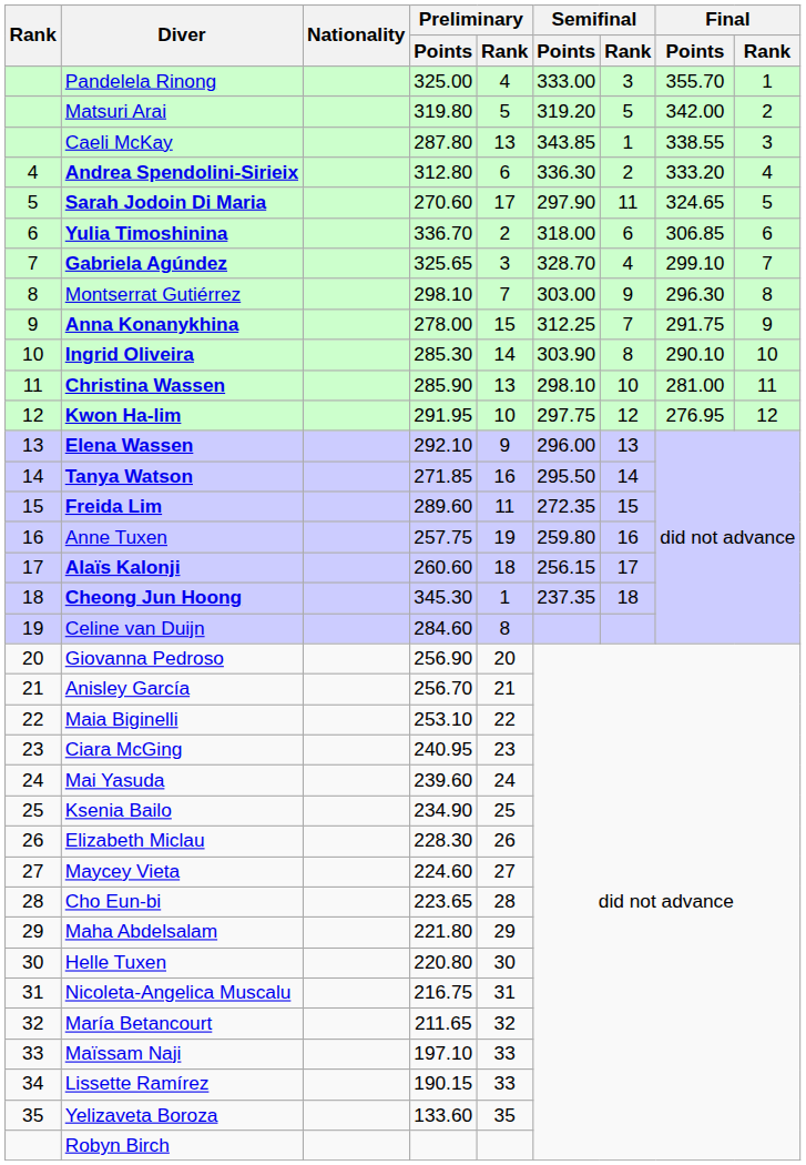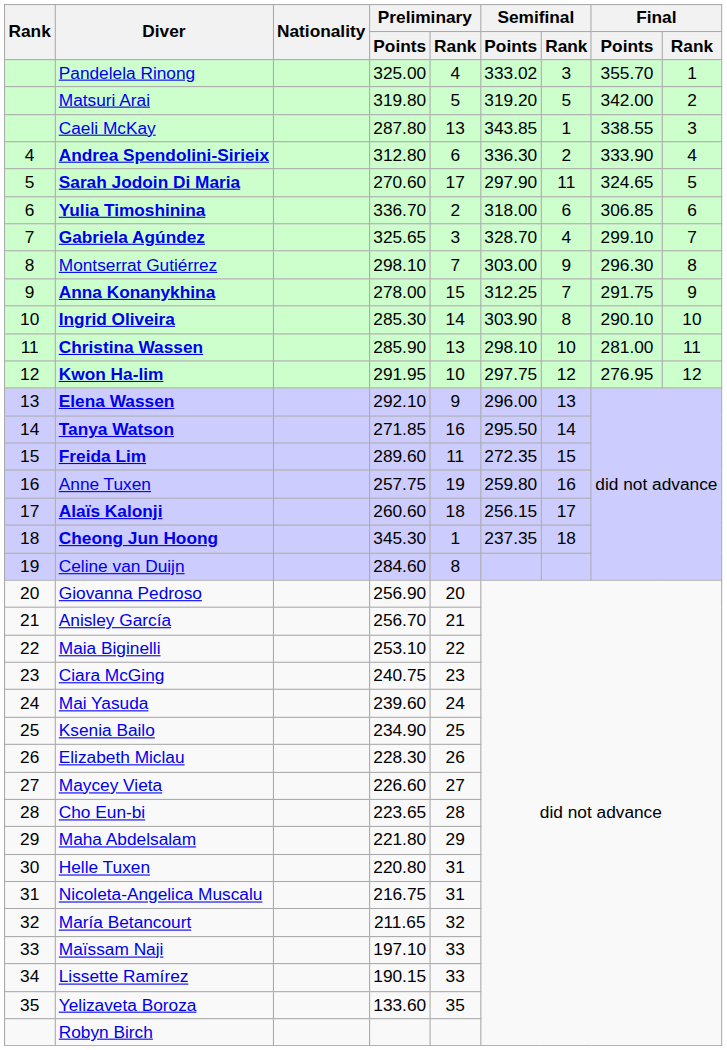 <table class="wikitable sortable" style="text-align:center">
 <tr>
 <th rowspan=2>Rank</th>
 <th rowspan=2>Diver</th>
 <th rowspan=2>Nationality</th>
 <th colspan=2>Preliminary</th>
 <th colspan=2>Semifinal</th>
 <th colspan=2>Final</th>
 </tr>
 <tr>
 <th>Points</th>
 <th>Rank</th>
 <th>Points</th>
 <th>Rank</th>
 <th>Points</th>
 <th>Rank</th>
 </tr>
 <tr bgcolor=ccffcc>
 <td></td>
 <td align=left><a href='#'>Pandelela Rinong</a></td>
 <td align=left></td>
 <td>325.00</td>
 <td>4</td>
-<td>333.00</td>
+<td>333.02</td>
 <td>3</td>
 <td>355.70</td>
 <td>1</td>
 </tr>
 <tr bgcolor=ccffcc>
 <td></td>
 <td align=left><a href='#'>Matsuri Arai</a></td>
 <td align=left></td>
 <td>319.80</td>
 <td>5</td>
 <td>319.20</td>
 <td>5</td>
 <td>342.00</td>
 <td>2</td>
 </tr>
 <tr bgcolor=ccffcc>
 <td></td>
 <td align=left><a href='#'>Caeli McKay</a></td>
 <td align=left></td>
 <td>287.80</td>
 <td>13</td>
 <td>343.85</td>
 <td>1</td>
 <td>338.55</td>
 <td>3</td>
 </tr>
 <tr bgcolor=ccffcc>
 <td>4</td>
 <td align=left><strong><a href='#'>Andrea Spendolini-Sirieix</a></strong></td>
 <td align=left></td>
 <td>312.80</td>
 <td>6</td>
 <td>336.30</td>
 <td>2</td>
-<td>333.20</td>
+<td>333.90</td>
 <td>4</td>
 </tr>
 <tr bgcolor=ccffcc>
 <td>5</td>
 <td align=left><strong><a href='#'>Sarah Jodoin Di Maria</a></strong></td>
 <td align=left></td>
 <td>270.60</td>
 <td>17</td>
 <td>297.90</td>
 <td>11</td>
 <td>324.65</td>
 <td>5</td>
 </tr>
 <tr bgcolor=ccffcc>
 <td>6</td>
 <td align=left><strong><a href='#'>Yulia Timoshinina</a></strong></td>
 <td align=left></td>
 <td>336.70</td>
 <td>2</td>
 <td>318.00</td>
 <td>6</td>
 <td>306.85</td>
 <td>6</td>
 </tr>
 <tr bgcolor=ccffcc>
 <td>7</td>
 <td align=left><strong><a href='#'>Gabriela Agúndez</a></strong></td>
 <td align=left></td>
 <td>325.65</td>
 <td>3</td>
 <td>328.70</td>
 <td>4</td>
 <td>299.10</td>
 <td>7</td>
 </tr>
 <tr bgcolor=ccffcc>
 <td>8</td>
 <td align=left><a href='#'>Montserrat Gutiérrez</a></td>
 <td align=left></td>
 <td>298.10</td>
 <td>7</td>
 <td>303.00</td>
 <td>9</td>
 <td>296.30</td>
 <td>8</td>
 </tr>
 <tr bgcolor=ccffcc>
 <td>9</td>
 <td align=left><strong><a href='#'>Anna Konanykhina</a></strong></td>
 <td align=left></td>
 <td>278.00</td>
 <td>15</td>
 <td>312.25</td>
 <td>7</td>
 <td>291.75</td>
 <td>9</td>
 </tr>
 <tr bgcolor=ccffcc>
 <td>10</td>
 <td align=left><strong><a href='#'>Ingrid Oliveira</a></strong></td>
 <td align=left></td>
 <td>285.30</td>
 <td>14</td>
 <td>303.90</td>
 <td>8</td>
 <td>290.10</td>
 <td>10</td>
 </tr>
 <tr bgcolor=ccffcc>
 <td>11</td>
 <td align=left><strong><a href='#'>Christina Wassen</a></strong></td>
 <td align=left></td>
 <td>285.90</td>
 <td>13</td>
 <td>298.10</td>
 <td>10</td>
 <td>281.00</td>
 <td>11</td>
 </tr>
 <tr bgcolor=ccffcc>
 <td>12</td>
 <td align=left><strong><a href='#'>Kwon Ha-lim</a></strong></td>
 <td align=left></td>
 <td>291.95</td>
 <td>10</td>
 <td>297.75</td>
 <td>12</td>
 <td>276.95</td>
 <td>12</td>
 </tr>
 <tr bgcolor=ccccff>
 <td>13</td>
 <td align=left><strong><a href='#'>Elena Wassen</a></strong></td>
 <td align=left></td>
 <td>292.10</td>
 <td>9</td>
 <td>296.00</td>
 <td>13</td>
 <td colspan=2 rowspan=7>did not advance</td>
 </tr>
 <tr bgcolor=ccccff>
 <td>14</td>
 <td align=left><strong><a href='#'>Tanya Watson</a></strong></td>
 <td align=left></td>
 <td>271.85</td>
 <td>16</td>
 <td>295.50</td>
 <td>14</td>
 </tr>
 <tr bgcolor=ccccff>
 <td>15</td>
 <td align=left><strong><a href='#'>Freida Lim</a></strong></td>
 <td align=left></td>
 <td>289.60</td>
 <td>11</td>
 <td>272.35</td>
 <td>15</td>
 </tr>
 <tr bgcolor=ccccff>
 <td>16</td>
 <td align=left><a href='#'>Anne Tuxen</a></td>
 <td align=left></td>
 <td>257.75</td>
 <td>19</td>
 <td>259.80</td>
 <td>16</td>
 </tr>
 <tr bgcolor=ccccff>
 <td>17</td>
 <td align=left><strong><a href='#'>Alaïs Kalonji</a></strong></td>
 <td align=left></td>
 <td>260.60</td>
 <td>18</td>
 <td>256.15</td>
 <td>17</td>
 </tr>
 <tr bgcolor=ccccff>
 <td>18</td>
 <td align=left><strong><a href='#'>Cheong Jun Hoong</a></strong></td>
 <td align=left></td>
 <td>345.30</td>
 <td>1</td>
 <td>237.35</td>
 <td>18</td>
 </tr>
 <tr bgcolor=ccccff>
 <td>19</td>
 <td align=left><a href='#'>Celine van Duijn</a></td>
 <td align=left></td>
 <td>284.60</td>
 <td>8</td>
 <td></td>
 <td></td>
 </tr>
 <tr>
 <td>20</td>
 <td align=left><a href='#'>Giovanna Pedroso</a></td>
 <td align=left></td>
 <td>256.90</td>
 <td>20</td>
 <td colspan=4 rowspan=17>did not advance</td>
 </tr>
 <tr>
 <td>21</td>
 <td align=left><a href='#'>Anisley García</a></td>
 <td align=left></td>
 <td>256.70</td>
 <td>21</td>
 </tr>
 <tr>
 <td>22</td>
 <td align=left><a href='#'>Maia Biginelli</a></td>
 <td align=left></td>
 <td>253.10</td>
 <td>22</td>
 </tr>
 <tr>
 <td>23</td>
 <td align=left><a href='#'>Ciara McGing</a></td>
 <td align=left></td>
-<td>240.95</td>
+<td>240.75</td>
 <td>23</td>
 </tr>
 <tr>
 <td>24</td>
 <td align=left><a href='#'>Mai Yasuda</a></td>
 <td align=left></td>
 <td>239.60</td>
 <td>24</td>
 </tr>
 <tr>
 <td>25</td>
 <td align=left><a href='#'>Ksenia Bailo</a></td>
 <td align=left></td>
 <td>234.90</td>
 <td>25</td>
 </tr>
 <tr>
 <td>26</td>
 <td align=left><a href='#'>Elizabeth Miclau</a></td>
 <td align=left></td>
 <td>228.30</td>
 <td>26</td>
 </tr>
 <tr>
 <td>27</td>
 <td align=left><a href='#'>Maycey Vieta</a></td>
 <td align=left></td>
-<td>224.60</td>
+<td>226.60</td>
 <td>27</td>
 </tr>
 <tr>
 <td>28</td>
 <td align=left><a href='#'>Cho Eun-bi</a></td>
 <td align=left></td>
 <td>223.65</td>
 <td>28</td>
 </tr>
 <tr>
 <td>29</td>
 <td align=left><a href='#'>Maha Abdelsalam</a></td>
 <td align=left></td>
 <td>221.80</td>
 <td>29</td>
 </tr>
 <tr>
 <td>30</td>
 <td align=left><a href='#'>Helle Tuxen</a></td>
 <td align=left></td>
 <td>220.80</td>
-<td>30</td>
+<td>31</td>
 </tr>
 <tr>
 <td>31</td>
 <td align=left><a href='#'>Nicoleta-Angelica Muscalu</a></td>
 <td align=left></td>
 <td>216.75</td>
 <td>31</td>
 </tr>
 <tr>
 <td>32</td>
 <td align=left><a href='#'>María Betancourt</a></td>
 <td align=left></td>
 <td>211.65</td>
 <td>32</td>
 </tr>
 <tr>
 <td>33</td>
 <td align=left><a href='#'>Maïssam Naji</a></td>
 <td align=left></td>
 <td>197.10</td>
 <td>33</td>
 </tr>
 <tr>
 <td>34</td>
 <td align=left><a href='#'>Lissette Ramírez</a></td>
 <td align=left></td>
 <td>190.15</td>
 <td>33</td>
 </tr>
 <tr>
 <td>35</td>
 <td align=left><a href='#'>Yelizaveta Boroza</a></td>
 <td align=left></td>
 <td>133.60</td>
 <td>35</td>
 </tr>
 <tr>
 <td></td>
 <td align=left><a href='#'>Robyn Birch</a></td>
 <td align=left></td>
 <td></td>
 <td></td>
 </tr>
 </table>
